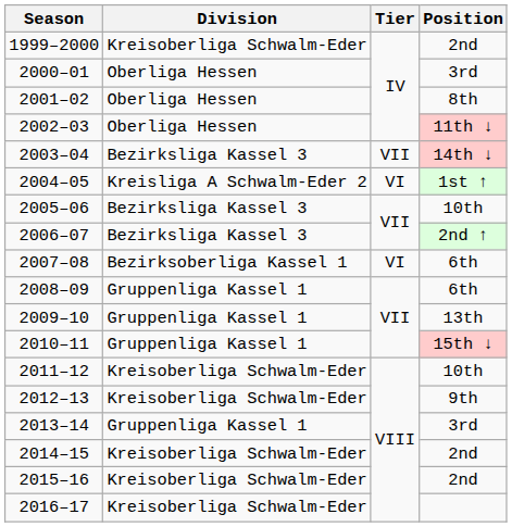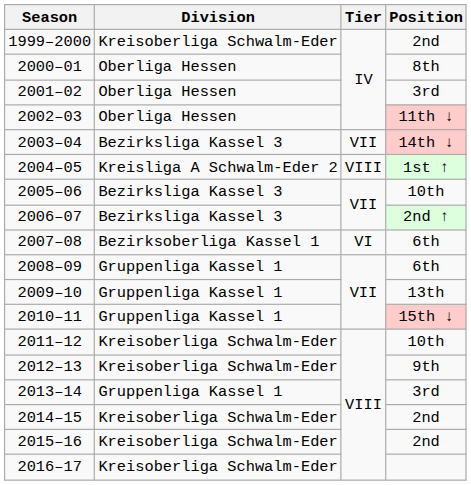 <table class="wikitable">
 <tr>
 <th>Season</th>
 <th>Division</th>
 <th>Tier</th>
 <th>Position</th>
 </tr>
 <tr align="center">
 <td>1999–2000</td>
 <td align="left">Kreisoberliga Schwalm-Eder</td>
 <td rowspan=4>IV</td>
 <td>2nd</td>
 </tr>
 <tr align="center">
 <td>2000–01</td>
 <td align="left">Oberliga Hessen</td>
-<td>3rd</td>
+<td>8th</td>
 </tr>
 <tr align="center">
 <td>2001–02</td>
 <td align="left">Oberliga Hessen</td>
-<td>8th</td>
+<td>3rd</td>
 </tr>
 <tr align="center">
 <td>2002–03</td>
 <td align="left">Oberliga Hessen</td>
 <td style="background:#ffcccc">11th ↓</td>
 </tr>
 <tr align="center">
 <td>2003–04</td>
 <td align="left">Bezirksliga Kassel 3</td>
 <td>VII</td>
 <td style="background:#ffcccc">14th ↓</td>
 </tr>
 <tr align="center">
 <td>2004–05</td>
 <td align="left">Kreisliga A Schwalm-Eder 2</td>
-<td>VI</td>
+<td>VIII</td>
 <td style="background:#ddffdd">1st ↑</td>
 </tr>
 <tr align="center">
 <td>2005–06</td>
 <td align="left">Bezirksliga Kassel 3</td>
 <td rowspan=2>VII</td>
 <td>10th</td>
 </tr>
 <tr align="center">
 <td>2006–07</td>
 <td align="left">Bezirksliga Kassel 3</td>
 <td style="background:#ddffdd">2nd ↑</td>
 </tr>
 <tr align="center">
 <td>2007–08</td>
 <td align="left">Bezirksoberliga Kassel 1</td>
 <td>VI</td>
 <td>6th</td>
 </tr>
 <tr align="center">
 <td>2008–09</td>
 <td align="left">Gruppenliga Kassel 1</td>
 <td rowspan=3>VII</td>
 <td>6th</td>
 </tr>
 <tr align="center">
 <td>2009–10</td>
 <td align="left">Gruppenliga Kassel 1</td>
 <td>13th</td>
 </tr>
 <tr align="center">
 <td>2010–11</td>
 <td align="left">Gruppenliga Kassel 1</td>
 <td style="background:#ffcccc">15th ↓</td>
 </tr>
 <tr align="center">
 <td>2011–12</td>
 <td align="left">Kreisoberliga Schwalm-Eder</td>
 <td rowspan=6>VIII</td>
 <td>10th</td>
 </tr>
 <tr align="center">
 <td>2012–13</td>
 <td align="left">Kreisoberliga Schwalm-Eder</td>
 <td>9th</td>
 </tr>
 <tr align="center">
 <td>2013–14</td>
 <td align="left">Gruppenliga Kassel 1</td>
 <td>3rd</td>
 </tr>
 <tr align="center">
 <td>2014–15</td>
 <td align="left">Kreisoberliga Schwalm-Eder</td>
 <td>2nd</td>
 </tr>
 <tr align="center">
 <td>2015–16</td>
 <td align="left">Kreisoberliga Schwalm-Eder</td>
 <td>2nd</td>
 </tr>
 <tr align="center">
 <td>2016–17</td>
 <td align="left">Kreisoberliga Schwalm-Eder</td>
 <td></td>
 </tr>
 </table>
